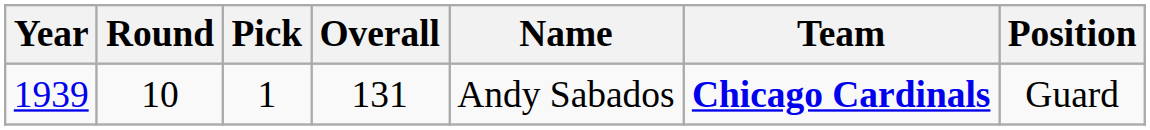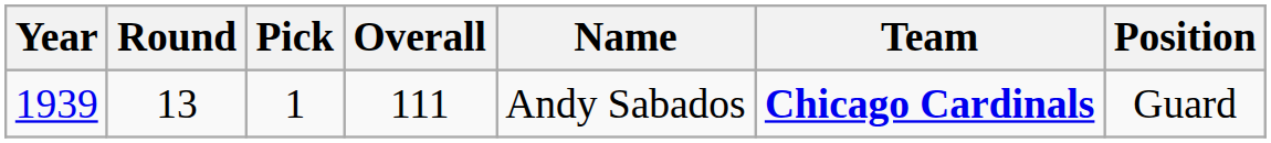 <table class="wikitable sortable" style="text-align:center;">
 <tr>
 <th>Year</th>
 <th>Round</th>
 <th>Pick</th>
 <th>Overall</th>
 <th>Name</th>
 <th>Team</th>
 <th>Position</th>
 </tr>
 <tr>
 <td><a href='#'>1939</a></td>
-<td>10</td>
+<td>13</td>
 <td>1</td>
-<td>131</td>
+<td>111</td>
 <td>Andy Sabados</td>
 <td><strong><a href='#'>Chicago Cardinals</a></strong></td>
 <td>Guard</td>
 </tr>
 </table>
